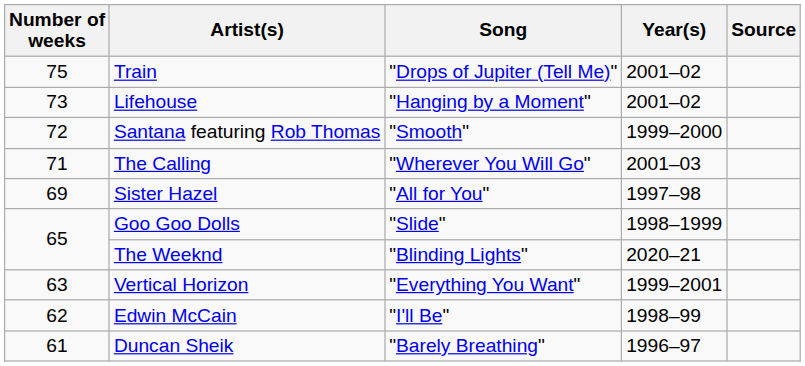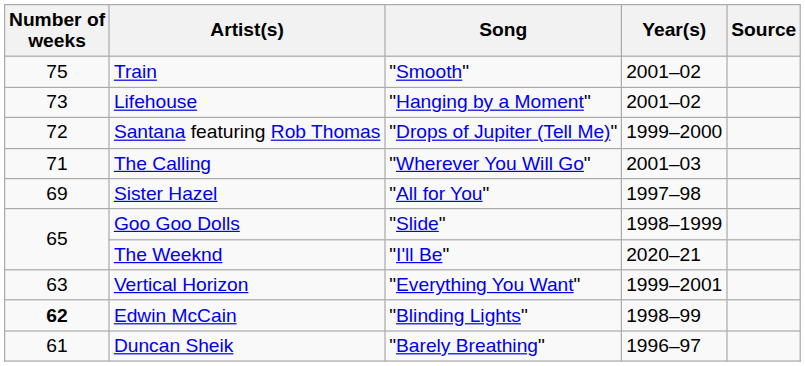 <table class="wikitable">
 <tr>
 <th>Number of <br> weeks</th>
 <th>Artist(s)</th>
 <th>Song</th>
 <th>Year(s)</th>
 <th>Source</th>
 </tr>
 <tr>
 <td style="text-align:center;">75</td>
 <td><a href='#'>Train</a></td>
-<td>"<a href='#'>Drops of Jupiter (Tell Me)</a>"</td>
+<td>"<a href='#'>Smooth</a>"</td>
 <td>2001–02</td>
 <td></td>
 </tr>
 <tr>
 <td style="text-align:center;">73</td>
 <td><a href='#'>Lifehouse</a></td>
 <td>"<a href='#'>Hanging by a Moment</a>"</td>
 <td>2001–02</td>
 <td></td>
 </tr>
 <tr>
 <td style="text-align:center;">72</td>
 <td><a href='#'>Santana</a> featuring <a href='#'>Rob Thomas</a></td>
-<td>"<a href='#'>Smooth</a>"</td>
+<td>"<a href='#'>Drops of Jupiter (Tell Me)</a>"</td>
 <td>1999–2000</td>
 <td></td>
 </tr>
 <tr>
 <td style="text-align:center;">71</td>
 <td><a href='#'>The Calling</a></td>
 <td>"<a href='#'>Wherever You Will Go</a>"</td>
 <td>2001–03</td>
 <td></td>
 </tr>
 <tr>
 <td style="text-align:center;">69</td>
 <td><a href='#'>Sister Hazel</a></td>
 <td>"<a href='#'>All for You</a>"</td>
 <td>1997–98</td>
 <td></td>
 </tr>
 <tr>
 <td rowspan=2 style="text-align:center;">65</td>
 <td><a href='#'>Goo Goo Dolls</a></td>
 <td>"<a href='#'>Slide</a>"</td>
 <td>1998–1999</td>
 <td></td>
 </tr>
 <tr>
 <td><a href='#'>The Weeknd</a></td>
-<td>"<a href='#'>Blinding Lights</a>"</td>
+<td>"<a href='#'>I'll Be</a>"</td>
 <td>2020–21</td>
 <td></td>
 </tr>
 <tr>
 <td style="text-align:center;">63</td>
 <td><a href='#'>Vertical Horizon</a></td>
 <td>"<a href='#'>Everything You Want</a>"</td>
 <td>1999–2001</td>
 <td></td>
 </tr>
 <tr>
-<td style="text-align:center;">62</td>
+<td style="text-align:center;"><strong>62</strong></td>
 <td><a href='#'>Edwin McCain</a></td>
-<td>"<a href='#'>I'll Be</a>"</td>
+<td>"<a href='#'>Blinding Lights</a>"</td>
 <td>1998–99</td>
 <td></td>
 </tr>
 <tr>
 <td style="text-align:center;">61</td>
 <td><a href='#'>Duncan Sheik</a></td>
 <td>"<a href='#'>Barely Breathing</a>"</td>
 <td>1996–97</td>
 <td></td>
 </tr>
 </table>
